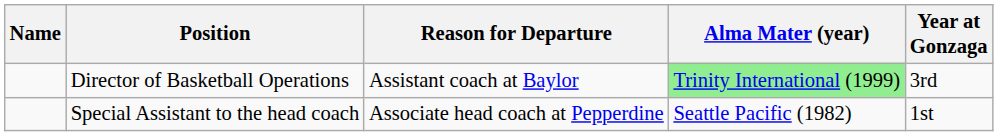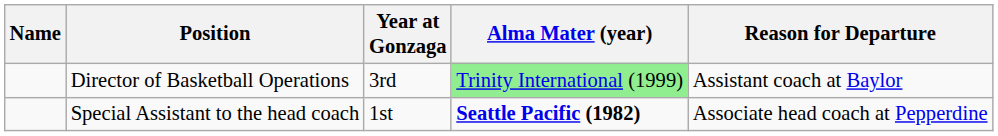 <table class="wikitable sortable" style="font-size:90%;" border="1">
 <tr>
 <th>Name</th>
 <th>Position</th>
+<th>Year at<br>Gonzaga</th>
+<th><a href='#'>Alma Mater</a> (year)</th>
 <th ! class="unsortable">Reason for Departure</th>
-<th><a href='#'>Alma Mater</a> (year)</th>
-<th>Year at<br>Gonzaga</th>
 </tr>
 <tr>
 <td></td>
 <td>Director of Basketball Operations</td>
+<td>3rd</td>
+<td style="background: lightgreen;"><a href='#'>Trinity International</a> (1999)</td>
 <td>Assistant coach at <a href='#'>Baylor</a></td>
-<td style="background: lightgreen;"><a href='#'>Trinity International</a> (1999)</td>
-<td>3rd</td>
 </tr>
 <tr>
 <td></td>
 <td>Special Assistant to the head coach</td>
+<td>1st</td>
+<td><strong><a href='#'>Seattle Pacific</a> (1982)</strong></td>
 <td>Associate head coach at <a href='#'>Pepperdine</a></td>
-<td><a href='#'>Seattle Pacific</a> (1982)</td>
-<td>1st</td>
 </tr>
 </table>
